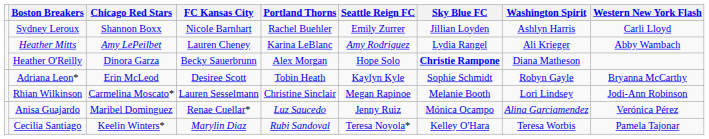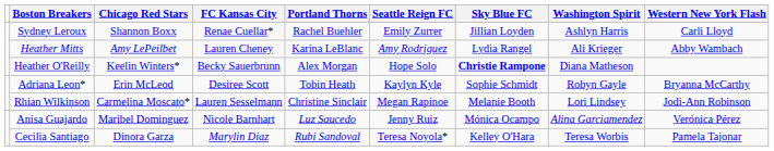 <table class="wikitable" style="text-align:center">
 <tr>
 <td></td>
 <th><a href='#'>Boston Breakers</a></th>
 <th><a href='#'>Chicago Red Stars</a></th>
 <th><a href='#'>FC Kansas City</a></th>
 <th><a href='#'>Portland Thorns</a></th>
 <th><a href='#'>Seattle Reign FC</a></th>
 <th><a href='#'>Sky Blue FC</a></th>
 <th><a href='#'>Washington Spirit</a></th>
 <th><a href='#'>Western New York Flash</a></th>
 </tr>
 <tr>
 <td rowspan=3></td>
 <td><a href='#'>Sydney Leroux</a></td>
 <td><a href='#'>Shannon Boxx</a></td>
-<td><a href='#'>Nicole Barnhart</a></td>
+<td><a href='#'>Renae Cuellar</a>*</td>
 <td><a href='#'>Rachel Buehler</a></td>
 <td><a href='#'>Emily Zurrer</a></td>
 <td><a href='#'>Jillian Loyden</a></td>
 <td><a href='#'>Ashlyn Harris</a></td>
 <td><a href='#'>Carli Lloyd</a></td>
 </tr>
 <tr>
 <td><em><a href='#'>Heather Mitts</a></em></td>
 <td><em><a href='#'>Amy LePeilbet</a></em></td>
 <td><a href='#'>Lauren Cheney</a></td>
 <td><a href='#'>Karina LeBlanc</a></td>
 <td><em><a href='#'>Amy Rodriguez</a></em></td>
 <td><a href='#'>Lydia Rangel</a></td>
 <td><a href='#'>Ali Krieger</a></td>
 <td><a href='#'>Abby Wambach</a></td>
 </tr>
 <tr>
 <td><a href='#'>Heather O'Reilly</a></td>
-<td><a href='#'>Dinora Garza</a></td>
+<td><a href='#'>Keelin Winters</a>*</td>
 <td><a href='#'>Becky Sauerbrunn</a></td>
 <td><a href='#'>Alex Morgan</a></td>
 <td><a href='#'>Hope Solo</a></td>
 <td><strong><a href='#'>Christie Rampone</a></strong></td>
 <td><a href='#'>Diana Matheson</a></td>
 <td></td>
 </tr>
 <tr>
 <td rowspan=2></td>
 <td><a href='#'>Adriana Leon</a>*</td>
 <td><a href='#'>Erin McLeod</a></td>
 <td><a href='#'>Desiree Scott</a></td>
 <td><a href='#'>Tobin Heath</a></td>
 <td><a href='#'>Kaylyn Kyle</a></td>
 <td><a href='#'>Sophie Schmidt</a></td>
 <td><a href='#'>Robyn Gayle</a></td>
 <td><a href='#'>Bryanna McCarthy</a></td>
 </tr>
 <tr>
 <td><a href='#'>Rhian Wilkinson</a></td>
 <td><a href='#'>Carmelina Moscato</a>*</td>
 <td><a href='#'>Lauren Sesselmann</a></td>
 <td><a href='#'>Christine Sinclair</a></td>
 <td><a href='#'>Megan Rapinoe</a></td>
 <td><a href='#'>Melanie Booth</a></td>
 <td><a href='#'>Lori Lindsey</a></td>
 <td><a href='#'>Jodi-Ann Robinson</a></td>
 </tr>
 <tr>
 <td rowspan=2></td>
 <td><a href='#'>Anisa Guajardo</a></td>
 <td><a href='#'>Maribel Dominguez</a></td>
-<td><a href='#'>Renae Cuellar</a>*</td>
+<td><a href='#'>Nicole Barnhart</a></td>
 <td><em><a href='#'>Luz Saucedo</a></em></td>
 <td><a href='#'>Jenny Ruiz</a></td>
 <td><a href='#'>Mónica Ocampo</a></td>
 <td><em><a href='#'>Alina Garciamendez</a></em></td>
 <td><a href='#'>Verónica Pérez</a></td>
 </tr>
 <tr>
 <td><a href='#'>Cecilia Santiago</a></td>
-<td><a href='#'>Keelin Winters</a>*</td>
+<td><a href='#'>Dinora Garza</a></td>
 <td><em><a href='#'>Marylin Diaz</a></em></td>
 <td><em><a href='#'>Rubi Sandoval</a></em></td>
 <td><a href='#'>Teresa Noyola</a>*</td>
 <td><a href='#'>Kelley O'Hara</a></td>
 <td><a href='#'>Teresa Worbis</a></td>
 <td><a href='#'>Pamela Tajonar</a></td>
 </tr>
 </table>
